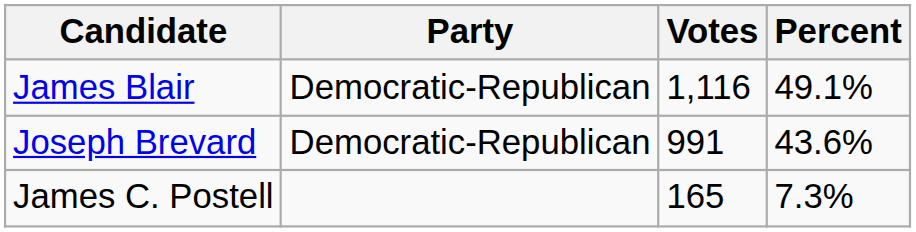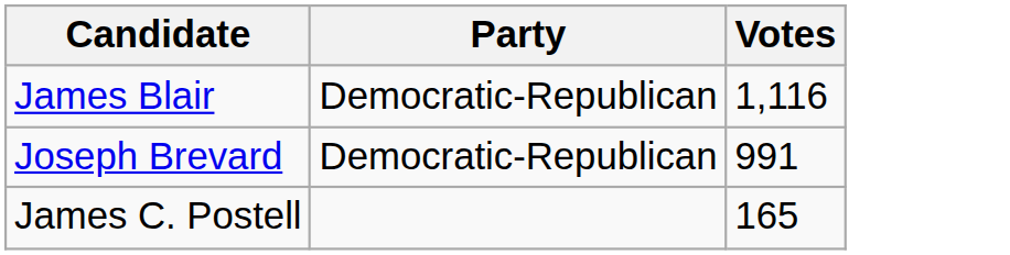 <table class=wikitable>
 <tr>
 <th>Candidate</th>
 <th>Party</th>
 <th>Votes</th>
-<th>Percent</th>
 </tr>
 <tr>
 <td><a href='#'>James Blair</a></td>
 <td>Democratic-Republican</td>
 <td>1,116</td>
-<td>49.1%</td>
 </tr>
 <tr>
 <td><a href='#'>Joseph Brevard</a></td>
 <td>Democratic-Republican</td>
 <td>991</td>
-<td>43.6%</td>
 </tr>
 <tr>
 <td>James C. Postell</td>
 <td></td>
 <td>165</td>
-<td>7.3%</td>
 </tr>
 </table>
